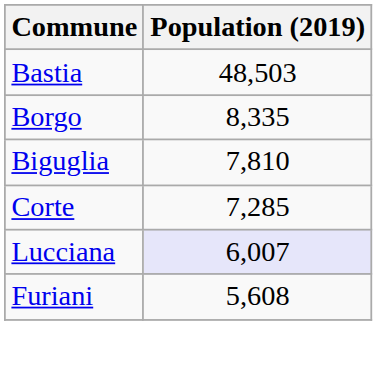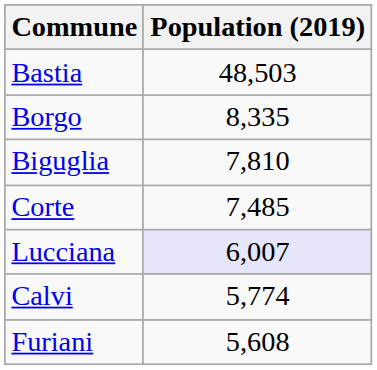 <table class=wikitable>
 <tr>
 <th>Commune</th>
 <th>Population (2019)</th>
 </tr>
 <tr>
 <td><a href='#'>Bastia</a></td>
 <td style="text-align: center;">48,503</td>
 </tr>
 <tr>
 <td><a href='#'>Borgo</a></td>
 <td style="text-align: center;">8,335</td>
 </tr>
 <tr>
 <td><a href='#'>Biguglia</a></td>
 <td style="text-align: center;">7,810</td>
 </tr>
 <tr>
 <td><a href='#'>Corte</a></td>
-<td style="text-align: center;">7,285</td>
+<td style="text-align: center;">7,485</td>
 </tr>
 <tr>
 <td><a href='#'>Lucciana</a></td>
 <td style="background: lavender; text-align: center;">6,007</td>
 </tr>
 <tr>
+<td><a href='#'>Calvi</a></td>
+<td style="text-align: center;">5,774</td>
+</tr>
+<tr>
 <td><a href='#'>Furiani</a></td>
 <td style="text-align: center;">5,608</td>
 </tr>
 </table>
